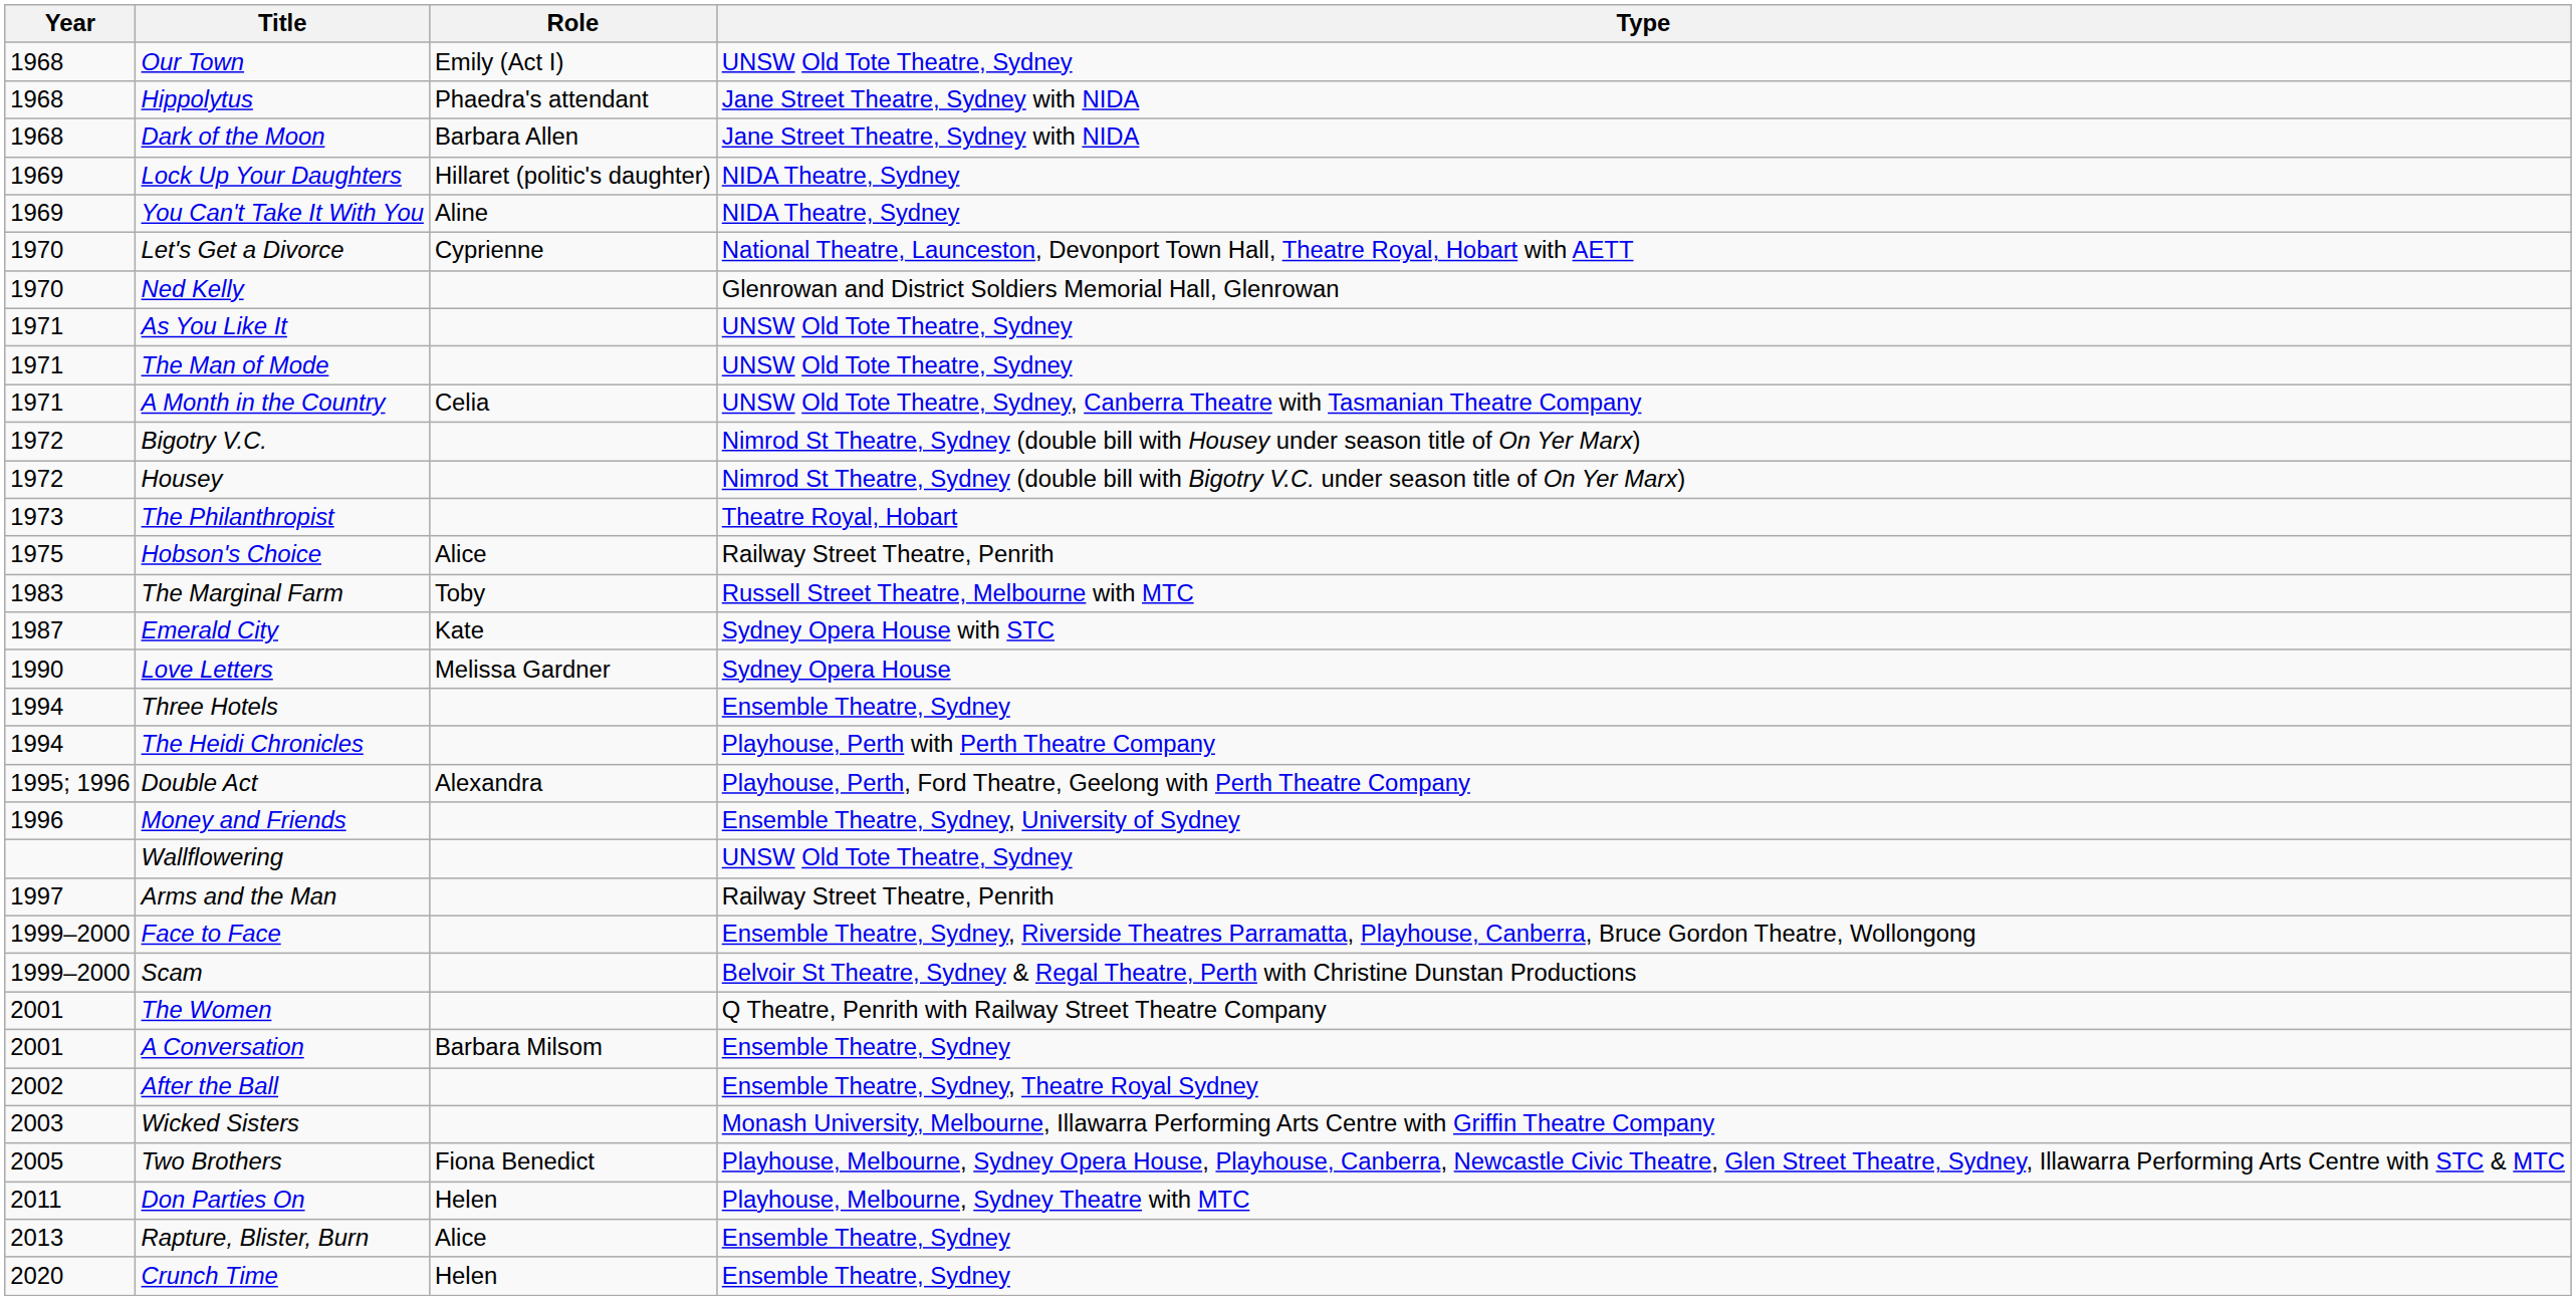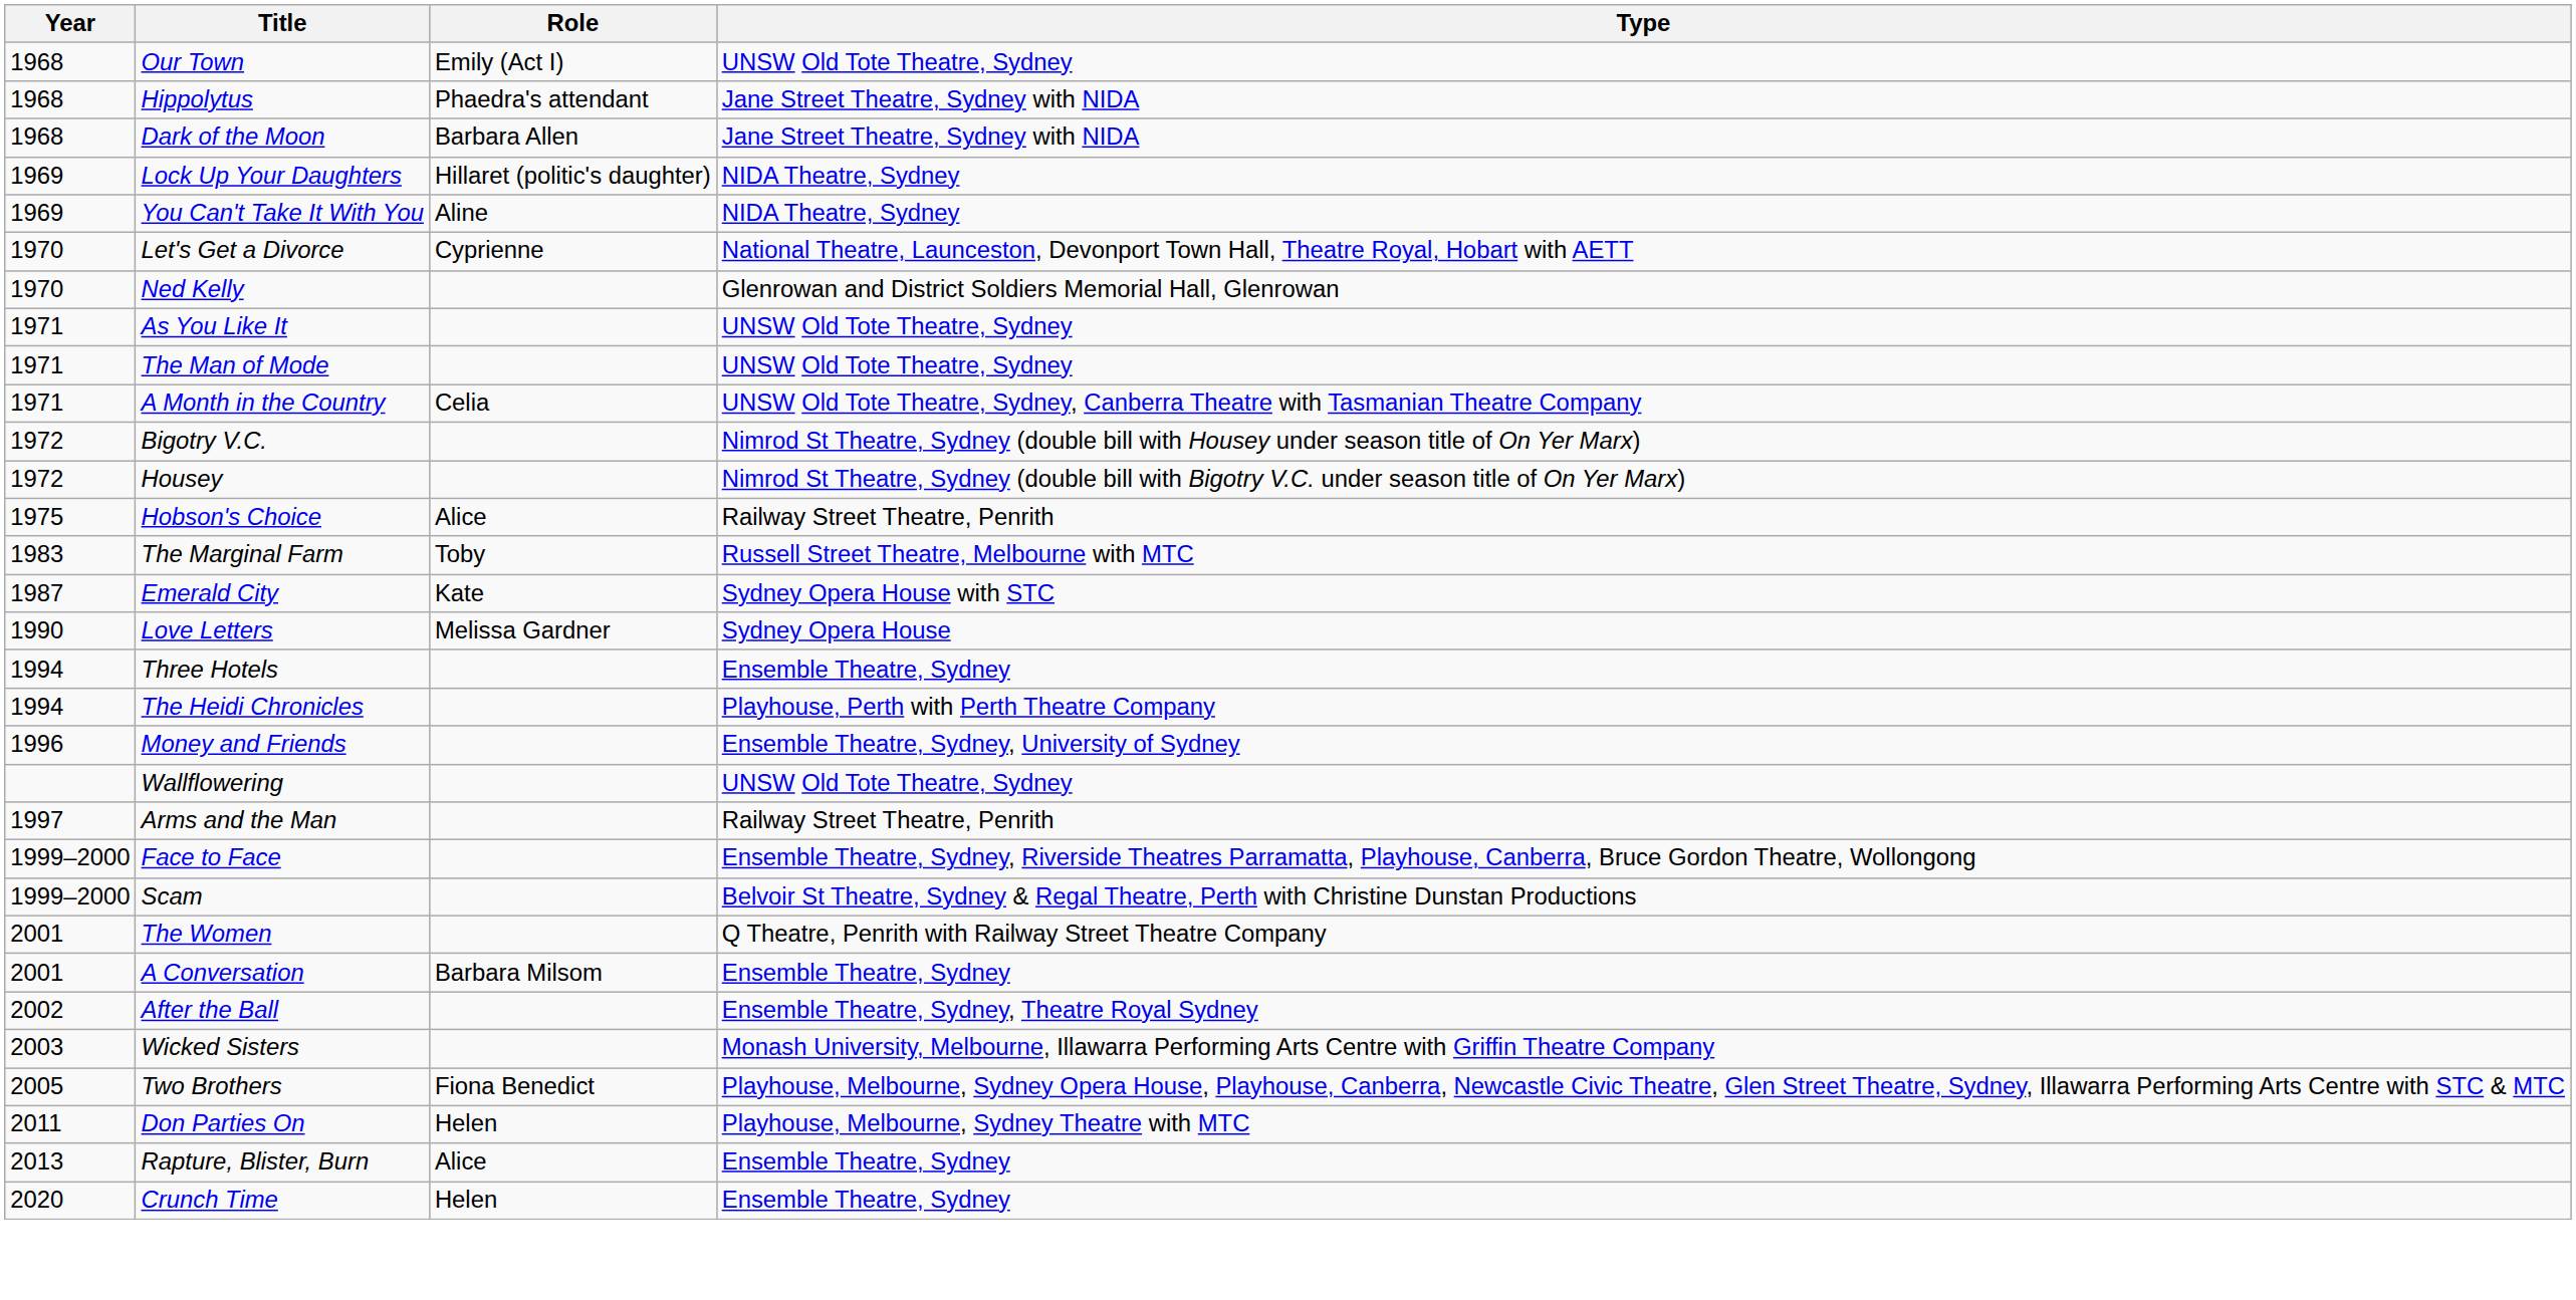 <table class="wikitable">
 <tr>
 <th>Year</th>
 <th>Title</th>
 <th>Role</th>
 <th>Type</th>
 </tr>
 <tr>
 <td>1968</td>
 <td><em><a href='#'>Our Town</a></em></td>
 <td>Emily (Act I)</td>
 <td><a href='#'>UNSW</a> <a href='#'>Old Tote Theatre, Sydney</a></td>
 </tr>
 <tr>
 <td>1968</td>
 <td><em><a href='#'>Hippolytus</a></em></td>
 <td>Phaedra's attendant</td>
 <td><a href='#'>Jane Street Theatre, Sydney</a> with <a href='#'>NIDA</a></td>
 </tr>
 <tr>
 <td>1968</td>
 <td><em><a href='#'>Dark of the Moon</a></em></td>
 <td>Barbara Allen</td>
 <td><a href='#'>Jane Street Theatre, Sydney</a> with <a href='#'>NIDA</a></td>
 </tr>
 <tr>
 <td>1969</td>
 <td><em><a href='#'>Lock Up Your Daughters</a></em></td>
 <td>Hillaret (politic's daughter)</td>
 <td><a href='#'>NIDA Theatre, Sydney</a></td>
 </tr>
 <tr>
 <td>1969</td>
 <td><em><a href='#'>You Can't Take It With You</a></em></td>
 <td>Aline</td>
 <td><a href='#'>NIDA Theatre, Sydney</a></td>
 </tr>
 <tr>
 <td>1970</td>
 <td><em>Let's Get a Divorce</em></td>
 <td>Cyprienne</td>
 <td><a href='#'>National Theatre, Launceston</a>, Devonport Town Hall, <a href='#'>Theatre Royal, Hobart</a> with <a href='#'>AETT</a></td>
 </tr>
 <tr>
 <td>1970</td>
 <td><em><a href='#'>Ned Kelly</a></em></td>
 <td></td>
 <td>Glenrowan and District Soldiers Memorial Hall, Glenrowan</td>
 </tr>
 <tr>
 <td>1971</td>
 <td><em><a href='#'>As You Like It</a></em></td>
 <td></td>
 <td><a href='#'>UNSW</a> <a href='#'>Old Tote Theatre, Sydney</a></td>
 </tr>
 <tr>
 <td>1971</td>
 <td><em><a href='#'>The Man of Mode</a></em></td>
 <td></td>
 <td><a href='#'>UNSW</a> <a href='#'>Old Tote Theatre, Sydney</a></td>
 </tr>
 <tr>
 <td>1971</td>
 <td><em><a href='#'>A Month in the Country</a></em></td>
 <td>Celia</td>
 <td><a href='#'>UNSW</a> <a href='#'>Old Tote Theatre, Sydney</a>, <a href='#'>Canberra Theatre</a> with <a href='#'>Tasmanian Theatre Company</a></td>
 </tr>
 <tr>
 <td>1972</td>
 <td><em>Bigotry V.C.</em></td>
 <td></td>
 <td><a href='#'>Nimrod St Theatre, Sydney</a> (double bill with <em>Housey</em> under season title of <em>On Yer Marx</em>)</td>
 </tr>
 <tr>
 <td>1972</td>
 <td><em>Housey</em></td>
 <td></td>
 <td><a href='#'>Nimrod St Theatre, Sydney</a> (double bill with <em>Bigotry V.C.</em> under season title of <em>On Yer Marx</em>)</td>
 </tr>
 <tr>
-<td>1973</td>
-<td><em><a href='#'>The Philanthropist</a></em></td>
-<td></td>
-<td><a href='#'>Theatre Royal, Hobart</a></td>
-</tr>
-<tr>
 <td>1975</td>
 <td><em><a href='#'>Hobson's Choice</a></em></td>
 <td>Alice</td>
 <td>Railway Street Theatre, Penrith</td>
 </tr>
 <tr>
 <td>1983</td>
 <td><em>The Marginal Farm</em></td>
 <td>Toby</td>
 <td><a href='#'>Russell Street Theatre, Melbourne</a> with <a href='#'>MTC</a></td>
 </tr>
 <tr>
 <td>1987</td>
 <td><em><a href='#'>Emerald City</a></em></td>
 <td>Kate</td>
 <td><a href='#'>Sydney Opera House</a> with <a href='#'>STC</a></td>
 </tr>
 <tr>
 <td>1990</td>
 <td><em><a href='#'>Love Letters</a></em></td>
 <td>Melissa Gardner</td>
 <td><a href='#'>Sydney Opera House</a></td>
 </tr>
 <tr>
 <td>1994</td>
 <td><em>Three Hotels</em></td>
 <td></td>
 <td><a href='#'>Ensemble Theatre, Sydney</a></td>
 </tr>
 <tr>
 <td>1994</td>
 <td><em><a href='#'>The Heidi Chronicles</a></em></td>
 <td></td>
 <td><a href='#'>Playhouse, Perth</a> with <a href='#'>Perth Theatre Company</a></td>
-</tr>
-<tr>
-<td>1995; 1996</td>
-<td><em>Double Act</em></td>
-<td>Alexandra</td>
-<td><a href='#'>Playhouse, Perth</a>, Ford Theatre, Geelong with <a href='#'>Perth Theatre Company</a></td>
 </tr>
 <tr>
 <td>1996</td>
 <td><em><a href='#'>Money and Friends</a></em></td>
 <td></td>
 <td><a href='#'>Ensemble Theatre, Sydney</a>, <a href='#'>University of Sydney</a></td>
 </tr>
 <tr>
 <td></td>
 <td><em>Wallflowering</em></td>
 <td></td>
 <td><a href='#'>UNSW</a> <a href='#'>Old Tote Theatre, Sydney</a></td>
 </tr>
 <tr>
 <td>1997</td>
 <td><em>Arms and the Man</em></td>
 <td></td>
 <td>Railway Street Theatre, Penrith</td>
 </tr>
 <tr>
 <td>1999–2000</td>
 <td><em><a href='#'>Face to Face</a></em></td>
 <td></td>
 <td><a href='#'>Ensemble Theatre, Sydney</a>, <a href='#'>Riverside Theatres Parramatta</a>, <a href='#'>Playhouse, Canberra</a>, Bruce Gordon Theatre, Wollongong</td>
 </tr>
 <tr>
 <td>1999–2000</td>
 <td><em>Scam</em></td>
 <td></td>
 <td><a href='#'>Belvoir St Theatre, Sydney</a> & <a href='#'>Regal Theatre, Perth</a> with Christine Dunstan Productions</td>
 </tr>
 <tr>
 <td>2001</td>
 <td><em><a href='#'>The Women</a></em></td>
 <td></td>
 <td>Q Theatre, Penrith with Railway Street Theatre Company</td>
 </tr>
 <tr>
 <td>2001</td>
 <td><em><a href='#'>A Conversation</a></em></td>
 <td>Barbara Milsom</td>
 <td><a href='#'>Ensemble Theatre, Sydney</a></td>
 </tr>
 <tr>
 <td>2002</td>
 <td><em><a href='#'>After the Ball</a></em></td>
 <td></td>
 <td><a href='#'>Ensemble Theatre, Sydney</a>, <a href='#'>Theatre Royal Sydney</a></td>
 </tr>
 <tr>
 <td>2003</td>
 <td><em>Wicked Sisters</em></td>
 <td></td>
 <td><a href='#'>Monash University, Melbourne</a>, Illawarra Performing Arts Centre with <a href='#'>Griffin Theatre Company</a></td>
 </tr>
 <tr>
 <td>2005</td>
 <td><em>Two Brothers</em></td>
 <td>Fiona Benedict</td>
 <td><a href='#'>Playhouse, Melbourne</a>, <a href='#'>Sydney Opera House</a>, <a href='#'>Playhouse, Canberra</a>, <a href='#'>Newcastle Civic Theatre</a>, <a href='#'>Glen Street Theatre, Sydney</a>, Illawarra Performing Arts Centre with <a href='#'>STC</a> & <a href='#'>MTC</a></td>
 </tr>
 <tr>
 <td>2011</td>
 <td><em><a href='#'>Don Parties On</a></em></td>
 <td>Helen</td>
 <td><a href='#'>Playhouse, Melbourne</a>, <a href='#'>Sydney Theatre</a> with <a href='#'>MTC</a></td>
 </tr>
 <tr>
 <td>2013</td>
 <td><em>Rapture, Blister, Burn</em></td>
 <td>Alice</td>
 <td><a href='#'>Ensemble Theatre, Sydney</a></td>
 </tr>
 <tr>
 <td>2020</td>
 <td><em><a href='#'>Crunch Time</a></em></td>
 <td>Helen</td>
 <td><a href='#'>Ensemble Theatre, Sydney</a></td>
 </tr>
 </table>
